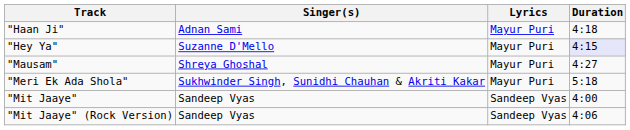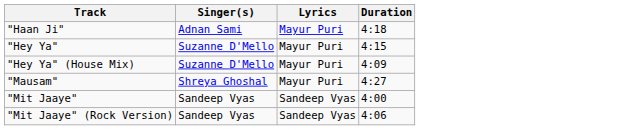 <table class="wikitable tracklist" style="font-size:95%;">
 <tr>
 <th>Track</th>
 <th>Singer(s)</th>
 <th>Lyrics</th>
 <th>Duration</th>
 </tr>
 <tr>
 <td>"Haan Ji"</td>
 <td><a href='#'>Adnan Sami</a></td>
 <td><a href='#'>Mayur Puri</a></td>
 <td>4:18</td>
 </tr>
 <tr>
 <td>"Hey Ya"</td>
 <td><a href='#'>Suzanne D'Mello</a></td>
 <td>Mayur Puri</td>
-<td style="background: lavender;">4:15</td>
+<td>4:15</td>
+</tr>
+<tr>
+<td>"Hey Ya" (House Mix)</td>
+<td><a href='#'>Suzanne D'Mello</a></td>
+<td>Mayur Puri</td>
+<td>4:09</td>
 </tr>
 <tr>
 <td>"Mausam"</td>
 <td><a href='#'>Shreya Ghoshal</a></td>
 <td>Mayur Puri</td>
 <td>4:27</td>
-</tr>
-<tr>
-<td>"Meri Ek Ada Shola"</td>
-<td><a href='#'>Sukhwinder Singh</a>, <a href='#'>Sunidhi Chauhan</a> & <a href='#'>Akriti Kakar</a></td>
-<td>Mayur Puri</td>
-<td>5:18</td>
 </tr>
 <tr>
 <td>"Mit Jaaye"</td>
 <td>Sandeep Vyas</td>
 <td>Sandeep Vyas</td>
 <td>4:00</td>
 </tr>
 <tr>
 <td>"Mit Jaaye" (Rock Version)</td>
 <td>Sandeep Vyas</td>
 <td>Sandeep Vyas</td>
 <td>4:06</td>
 </tr>
 </table>
